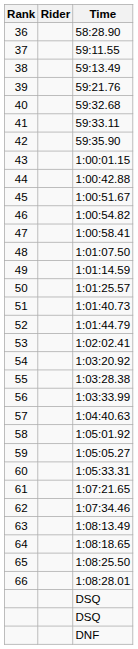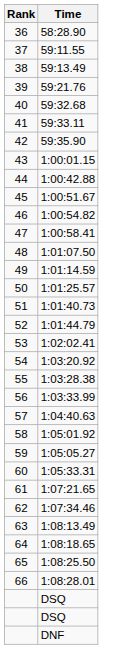 <table class="wikitable" style="font-size:95%" style="width:25em;">
 <tr>
 <th>Rank</th>
-<th>Rider</th>
 <th>Time</th>
 </tr>
 <tr>
 <td align=center>36</td>
-<td></td>
 <td>58:28.90</td>
 </tr>
 <tr>
 <td align=center>37</td>
-<td></td>
 <td>59:11.55</td>
 </tr>
 <tr>
 <td align=center>38</td>
-<td></td>
 <td>59:13.49</td>
 </tr>
 <tr>
 <td align=center>39</td>
-<td></td>
 <td>59:21.76</td>
 </tr>
 <tr>
 <td align=center>40</td>
-<td></td>
 <td>59:32.68</td>
 </tr>
 <tr>
 <td align=center>41</td>
-<td></td>
 <td>59:33.11</td>
 </tr>
 <tr>
 <td align=center>42</td>
-<td></td>
 <td>59:35.90</td>
 </tr>
 <tr>
 <td align=center>43</td>
-<td></td>
 <td>1:00:01.15</td>
 </tr>
 <tr>
 <td align=center>44</td>
-<td></td>
 <td>1:00:42.88</td>
 </tr>
 <tr>
 <td align=center>45</td>
-<td></td>
 <td>1:00:51.67</td>
 </tr>
 <tr>
 <td align=center>46</td>
-<td></td>
 <td>1:00:54.82</td>
 </tr>
 <tr>
 <td align=center>47</td>
-<td></td>
 <td>1:00:58.41</td>
 </tr>
 <tr>
 <td align=center>48</td>
-<td></td>
 <td>1:01:07.50</td>
 </tr>
 <tr>
 <td align=center>49</td>
-<td></td>
 <td>1:01:14.59</td>
 </tr>
 <tr>
 <td align=center>50</td>
-<td></td>
 <td>1:01:25.57</td>
 </tr>
 <tr>
 <td align=center>51</td>
-<td></td>
 <td>1:01:40.73</td>
 </tr>
 <tr>
 <td align=center>52</td>
-<td></td>
 <td>1:01:44.79</td>
 </tr>
 <tr>
 <td align=center>53</td>
-<td></td>
 <td>1:02:02.41</td>
 </tr>
 <tr>
 <td align=center>54</td>
-<td></td>
 <td>1:03:20.92</td>
 </tr>
 <tr>
 <td align=center>55</td>
-<td></td>
 <td>1:03:28.38</td>
 </tr>
 <tr>
 <td align=center>56</td>
-<td></td>
 <td>1:03:33.99</td>
 </tr>
 <tr>
 <td align=center>57</td>
-<td></td>
 <td>1:04:40.63</td>
 </tr>
 <tr>
 <td align=center>58</td>
-<td></td>
 <td>1:05:01.92</td>
 </tr>
 <tr>
 <td align=center>59</td>
-<td></td>
 <td>1:05:05.27</td>
 </tr>
 <tr>
 <td align=center>60</td>
-<td></td>
 <td>1:05:33.31</td>
 </tr>
 <tr>
 <td align=center>61</td>
-<td></td>
 <td>1:07:21.65</td>
 </tr>
 <tr>
 <td align=center>62</td>
-<td></td>
 <td>1:07:34.46</td>
 </tr>
 <tr>
 <td align=center>63</td>
-<td></td>
 <td>1:08:13.49</td>
 </tr>
 <tr>
 <td align=center>64</td>
-<td></td>
 <td>1:08:18.65</td>
 </tr>
 <tr>
 <td align=center>65</td>
-<td></td>
 <td>1:08:25.50</td>
 </tr>
 <tr>
 <td align=center>66</td>
-<td></td>
 <td>1:08:28.01</td>
 </tr>
 <tr>
 <td align=center></td>
-<td></td>
 <td>DSQ</td>
 </tr>
 <tr>
 <td align=center></td>
-<td></td>
 <td>DSQ</td>
 </tr>
 <tr>
 <td align=center></td>
-<td></td>
 <td>DNF</td>
 </tr>
 </table>
